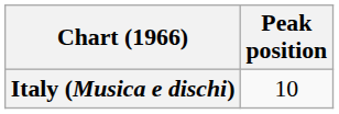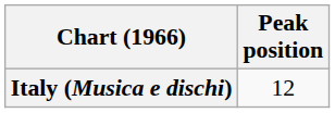 <table class="wikitable plainrowheaders" style="text-align:center">
 <tr>
 <th scope="col">Chart (1966)</th>
 <th scope="col">Peak<br>position</th>
 </tr>
 <tr>
 <th scope="row">Italy (<em>Musica e dischi</em>)</th>
-<td>10</td>
+<td>12</td>
 </tr>
 </table>
